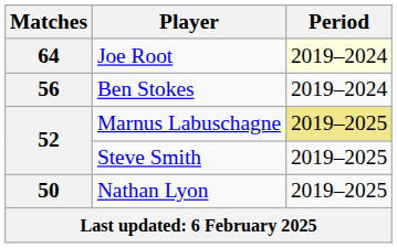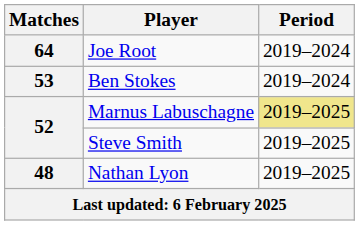 <table class="wikitable sortable">
 <tr>
 <th>Matches</th>
 <th>Player</th>
 <th>Period</th>
 </tr>
 <tr>
 <th>64</th>
 <td> <a href='#'>Joe Root</a></td>
-<td style="background: lightyellow;">2019–2024</td>
+<td>2019–2024</td>
 </tr>
 <tr>
-<th>56</th>
+<th>53</th>
 <td> <a href='#'>Ben Stokes</a></td>
 <td>2019–2024</td>
 </tr>
 <tr>
 <th rowspan=2>52</th>
 <td> <a href='#'>Marnus Labuschagne</a></td>
 <td style="background: khaki;">2019–2025</td>
 </tr>
 <tr>
 <td> <a href='#'>Steve Smith</a></td>
 <td>2019–2025</td>
 </tr>
 <tr>
-<th>50</th>
+<th>48</th>
 <td> <a href='#'>Nathan Lyon</a></td>
 <td>2019–2025</td>
 </tr>
 <tr>
 <th colspan="5"><small>Last updated: 6 February 2025</small></th>
 </tr>
 </table>
